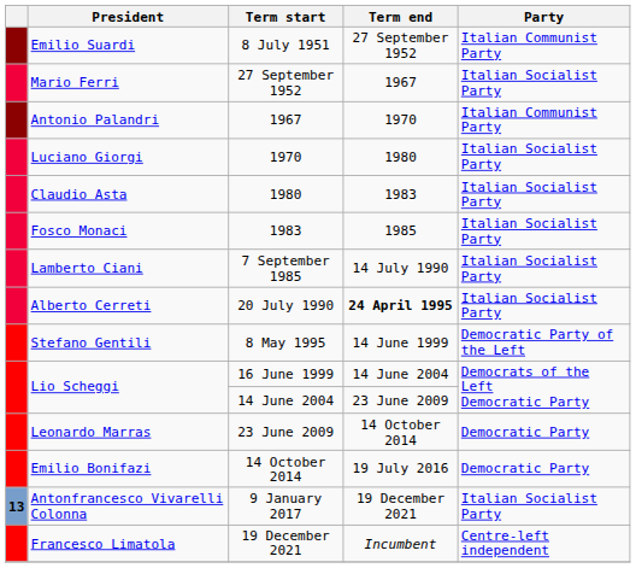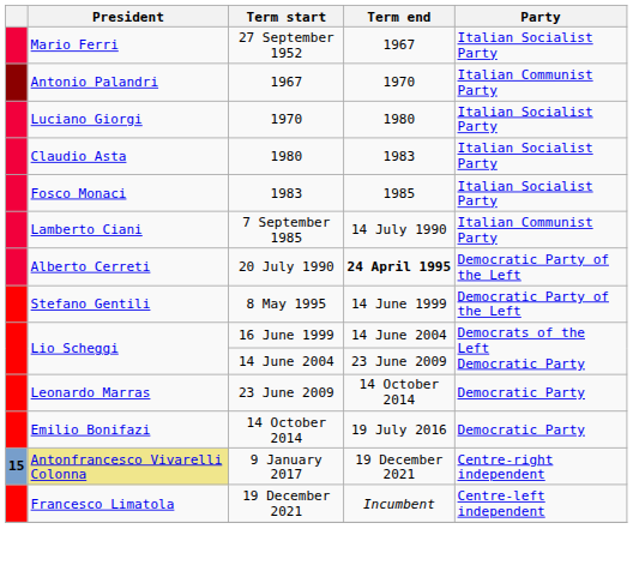 <table class="wikitable">
 <tr>
 <th class=unsortable> </th>
 <th>President</th>
 <th>Term start</th>
 <th>Term end</th>
 <th>Party</th>
-</tr>
-<tr>
-<th style="background:#8B0000;"></th>
-<td><a href='#'>Emilio Suardi</a></td>
-<td align=center>8 July 1951</td>
-<td align=center>27 September 1952</td>
-<td><a href='#'>Italian Communist Party</a></td>
 </tr>
 <tr>
 <th style="background:#F2003C;"></th>
 <td><a href='#'>Mario Ferri</a></td>
 <td align=center>27 September 1952</td>
 <td align=center>1967</td>
 <td><a href='#'>Italian Socialist Party</a></td>
 </tr>
 <tr>
 <th style="background:#8B0000;"></th>
 <td><a href='#'>Antonio Palandri</a></td>
 <td align=center>1967</td>
 <td align=center>1970</td>
 <td><a href='#'>Italian Communist Party</a></td>
 </tr>
 <tr>
 <th style="background:#F2003C;"></th>
 <td><a href='#'>Luciano Giorgi</a></td>
 <td align=center>1970</td>
 <td align=center>1980</td>
 <td><a href='#'>Italian Socialist Party</a></td>
 </tr>
 <tr>
 <th style="background:#F2003C;"></th>
 <td><a href='#'>Claudio Asta</a></td>
 <td align=center>1980</td>
 <td align=center>1983</td>
 <td><a href='#'>Italian Socialist Party</a></td>
 </tr>
 <tr>
 <th style="background:#F2003C;"></th>
 <td><a href='#'>Fosco Monaci</a></td>
 <td align=center>1983</td>
 <td align=center>1985</td>
 <td><a href='#'>Italian Socialist Party</a></td>
 </tr>
 <tr>
 <th style="background:#F2003C;"></th>
 <td><a href='#'>Lamberto Ciani</a></td>
 <td align=center>7 September 1985</td>
 <td align=center>14 July 1990</td>
-<td><a href='#'>Italian Socialist Party</a></td>
+<td><a href='#'>Italian Communist Party</a></td>
 </tr>
 <tr>
 <th style="background:#F2003C;"></th>
 <td><a href='#'>Alberto Cerreti</a></td>
 <td align=center>20 July 1990</td>
 <td align=center><strong>24 April 1995</strong></td>
-<td><a href='#'>Italian Socialist Party</a></td>
+<td><a href='#'>Democratic Party of the Left</a></td>
 </tr>
 <tr>
 <th style="background:#FF0000;"></th>
 <td><a href='#'>Stefano Gentili</a></td>
 <td align=center>8 May 1995</td>
 <td align=center>14 June 1999</td>
 <td><a href='#'>Democratic Party of the Left</a></td>
 </tr>
 <tr>
 <th rowspan=2 style="background:#FF0000;"></th>
 <td rowspan=2><a href='#'>Lio Scheggi</a></td>
 <td align=center>16 June 1999</td>
 <td align=center>14 June 2004</td>
 <td rowspan=2><a href='#'>Democrats of the Left</a><br><a href='#'>Democratic Party</a></td>
 </tr>
 <tr>
 <td align=center>14 June 2004</td>
 <td align=center>23 June 2009</td>
 </tr>
 <tr>
 <th style="background:#FF0000;"></th>
 <td><a href='#'>Leonardo Marras</a></td>
 <td align=center>23 June 2009</td>
 <td align=center>14 October 2014</td>
 <td><a href='#'>Democratic Party</a></td>
 </tr>
 <tr>
 <th style="background:#FF0000;"></th>
 <td><a href='#'>Emilio Bonifazi</a></td>
 <td align=center>14 October 2014</td>
 <td align=center>19 July 2016</td>
 <td><a href='#'>Democratic Party</a></td>
 </tr>
 <tr>
-<th style="background:#779ECB;">13</th>
-<td><a href='#'>Antonfrancesco Vivarelli Colonna</a></td>
+<th style="background:#779ECB;">15</th>
+<td style="background: khaki;"><a href='#'>Antonfrancesco Vivarelli Colonna</a></td>
 <td align=center>9 January 2017</td>
 <td align=center>19 December 2021</td>
-<td><a href='#'>Italian Socialist Party</a></td>
+<td><a href='#'>Centre-right</a> <a href='#'>independent</a></td>
 </tr>
 <tr>
 <th style="background:#FF0000;"></th>
 <td><a href='#'>Francesco Limatola</a></td>
 <td align=center>19 December 2021</td>
 <td align=center><em>Incumbent</em></td>
 <td><a href='#'>Centre-left</a> <a href='#'>independent</a></td>
 </tr>
 <tr>
 </tr>
 </table>
